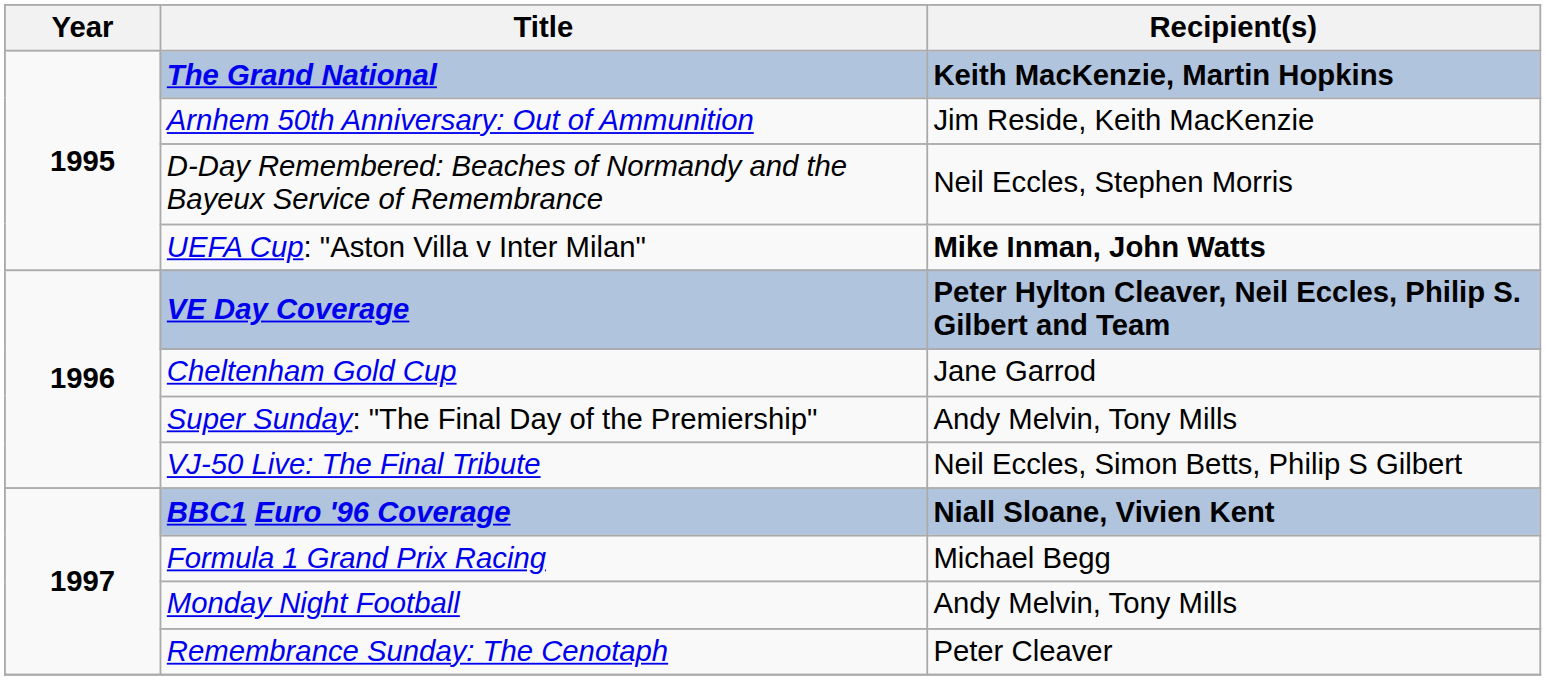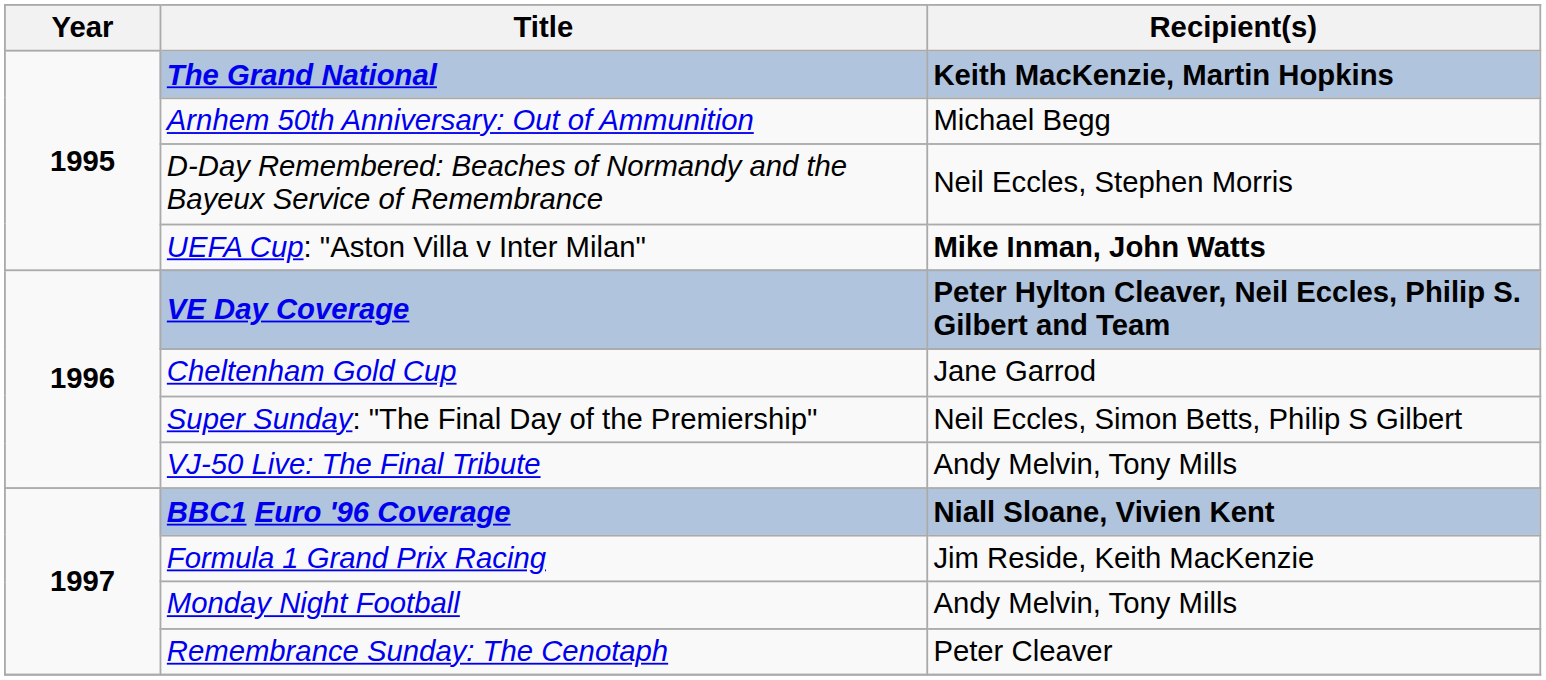 <table class="wikitable" width="95%">
 <tr>
 <th width=5%>Year</th>
 <th width=25%><strong>Title</strong></th>
 <th width=20%><strong>Recipient(s)</strong></th>
 </tr>
 <tr>
 <td rowspan="4" style="text-align:center;"><strong>1995</strong></td>
 <td style="background:#B0C4DE;"><strong><em><a href='#'>The Grand National</a></em></strong></td>
 <td style="background:#B0C4DE;"><strong>Keith MacKenzie, Martin Hopkins</strong></td>
 </tr>
 <tr>
 <td><em><a href='#'>Arnhem 50th Anniversary: Out of Ammunition</a></em></td>
-<td>Jim Reside, Keith MacKenzie</td>
+<td>Michael Begg</td>
 </tr>
 <tr>
 <td><em>D-Day Remembered: Beaches of Normandy and the Bayeux Service of Remembrance</em></td>
 <td>Neil Eccles, Stephen Morris</td>
 </tr>
 <tr>
 <td><em><a href='#'>UEFA Cup</a></em>: "Aston Villa v Inter Milan"</td>
 <td><strong>Mike Inman, John Watts</strong></td>
 </tr>
 <tr>
 <td rowspan="4" style="text-align:center;"><strong>1996</strong></td>
 <td style="background:#B0C4DE;"><strong><em><a href='#'>VE Day Coverage</a></em></strong></td>
 <td style="background:#B0C4DE;"><strong>Peter Hylton Cleaver, Neil Eccles, Philip S. Gilbert and Team</strong></td>
 </tr>
 <tr>
 <td><em><a href='#'>Cheltenham Gold Cup</a></em></td>
 <td>Jane Garrod</td>
 </tr>
 <tr>
 <td><em><a href='#'>Super Sunday</a></em>: "The Final Day of the Premiership"</td>
-<td>Andy Melvin, Tony Mills</td>
+<td>Neil Eccles, Simon Betts, Philip S Gilbert</td>
 </tr>
 <tr>
 <td><em><a href='#'>VJ-50 Live: The Final Tribute</a></em></td>
-<td>Neil Eccles, Simon Betts, Philip S Gilbert</td>
+<td>Andy Melvin, Tony Mills</td>
 </tr>
 <tr>
 <td rowspan="4" style="text-align:center;"><strong>1997</strong></td>
 <td style="background:#B0C4DE;"><strong><em><a href='#'>BBC1</a> <a href='#'>Euro '96 Coverage</a></em></strong></td>
 <td style="background:#B0C4DE;"><strong>Niall Sloane, Vivien Kent</strong></td>
 </tr>
 <tr>
 <td><em><a href='#'>Formula 1 Grand Prix Racing</a></em></td>
-<td>Michael Begg</td>
+<td>Jim Reside, Keith MacKenzie</td>
 </tr>
 <tr>
 <td><em><a href='#'>Monday Night Football</a></em></td>
 <td>Andy Melvin, Tony Mills</td>
 </tr>
 <tr>
 <td><em><a href='#'>Remembrance Sunday: The Cenotaph</a></em></td>
 <td>Peter Cleaver</td>
 </tr>
 <tr>
 </tr>
 </table>
